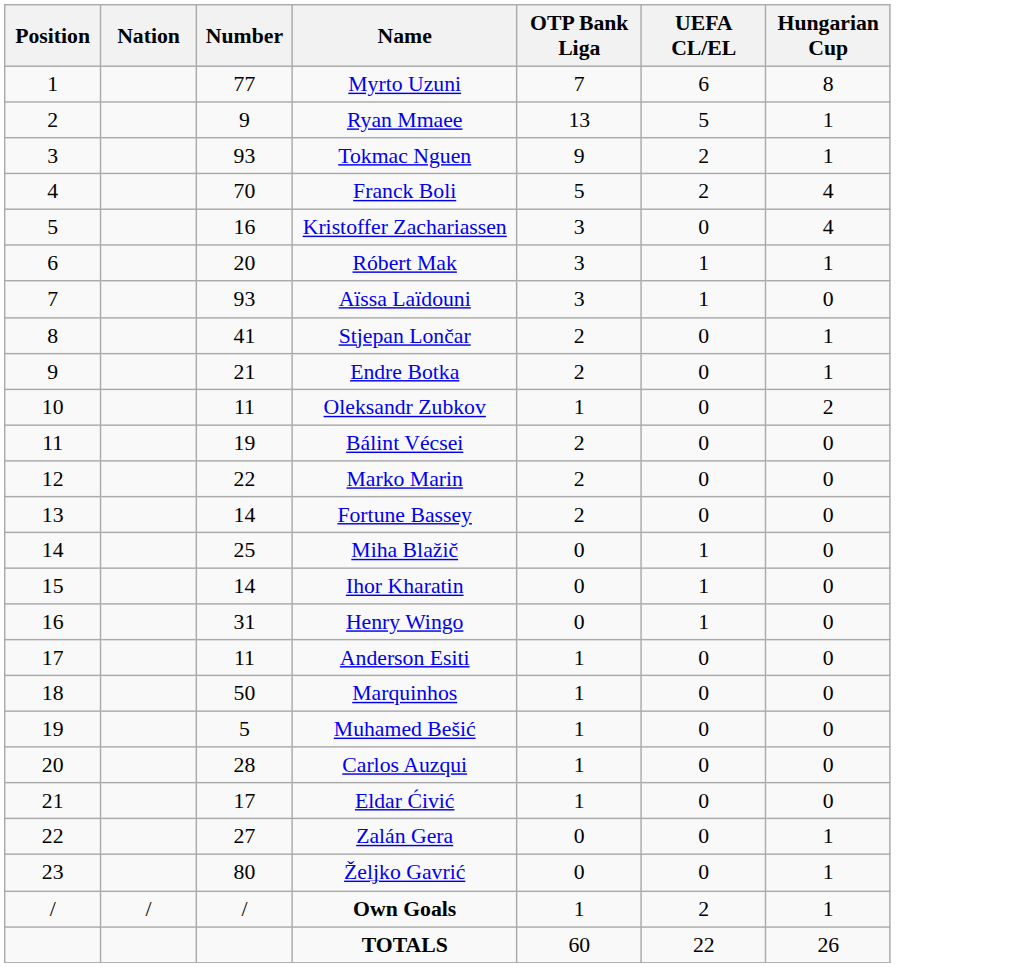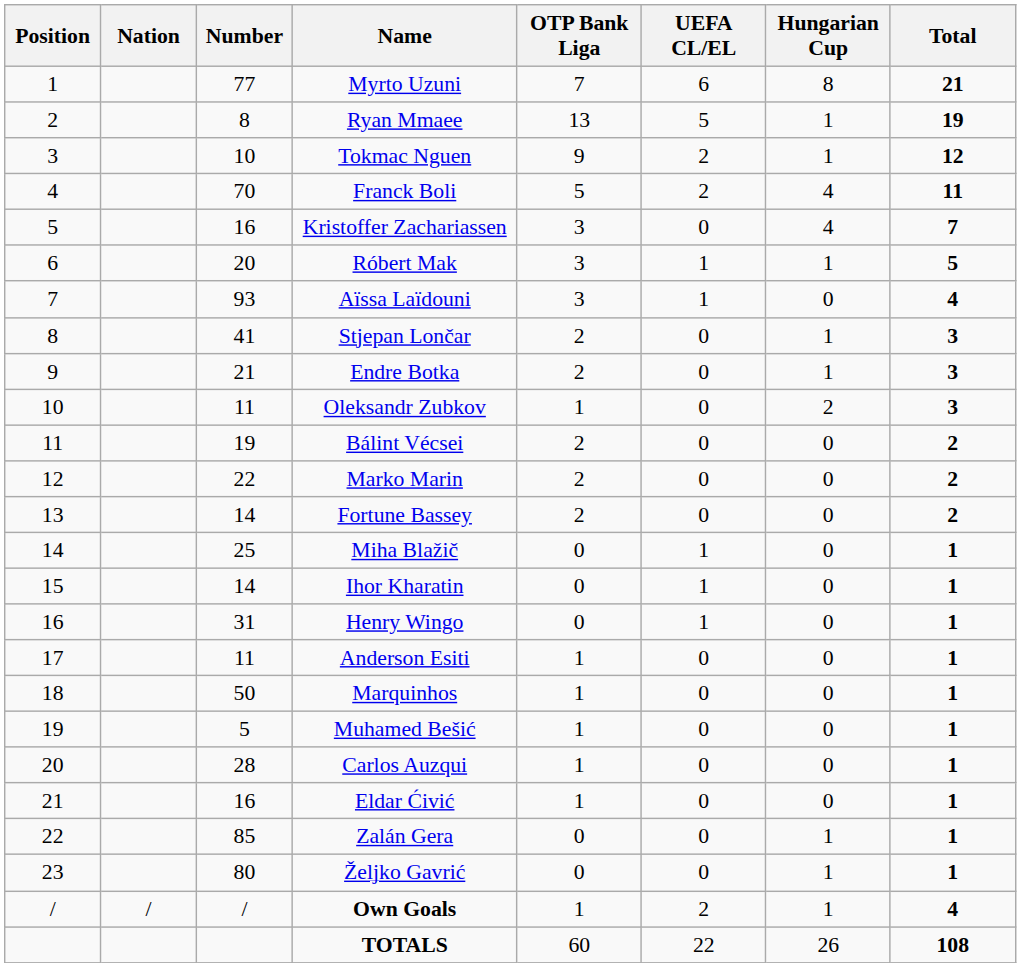 <table class="wikitable" style="font-size: 95%; text-align: center;">
 <tr>
 <th width=60>Position</th>
 <th width=60>Nation</th>
 <th width=60>Number</th>
 <th width=150>Name</th>
 <th width=80>OTP Bank Liga</th>
 <th width=80>UEFA CL/EL</th>
 <th width=80>Hungarian Cup</th>
+<th width=80>Total</th>
 </tr>
 <tr>
 <td>1</td>
 <td></td>
 <td>77</td>
 <td><a href='#'>Myrto Uzuni</a></td>
 <td>7</td>
 <td>6</td>
 <td>8</td>
+<td><strong>21</strong></td>
 </tr>
 <tr>
 <td>2</td>
 <td></td>
-<td>9</td>
+<td>8</td>
 <td><a href='#'>Ryan Mmaee</a></td>
 <td>13</td>
 <td>5</td>
 <td>1</td>
+<td><strong>19</strong></td>
 </tr>
 <tr>
 <td>3</td>
 <td></td>
-<td>93</td>
+<td>10</td>
 <td><a href='#'>Tokmac Nguen</a></td>
 <td>9</td>
 <td>2</td>
 <td>1</td>
+<td><strong>12</strong></td>
 </tr>
 <tr>
 <td>4</td>
 <td></td>
 <td>70</td>
 <td><a href='#'>Franck Boli</a></td>
 <td>5</td>
 <td>2</td>
 <td>4</td>
+<td><strong>11</strong></td>
 </tr>
 <tr>
 <td>5</td>
 <td></td>
 <td>16</td>
 <td><a href='#'>Kristoffer Zachariassen</a></td>
 <td>3</td>
 <td>0</td>
 <td>4</td>
+<td><strong>7</strong></td>
 </tr>
 <tr>
 <td>6</td>
 <td></td>
 <td>20</td>
 <td><a href='#'>Róbert Mak</a></td>
 <td>3</td>
 <td>1</td>
 <td>1</td>
+<td><strong>5</strong></td>
 </tr>
 <tr>
 <td>7</td>
 <td></td>
 <td>93</td>
 <td><a href='#'>Aïssa Laïdouni</a></td>
 <td>3</td>
 <td>1</td>
 <td>0</td>
+<td><strong>4</strong></td>
 </tr>
 <tr>
 <td>8</td>
 <td></td>
 <td>41</td>
 <td><a href='#'>Stjepan Lončar</a></td>
 <td>2</td>
 <td>0</td>
 <td>1</td>
+<td><strong>3</strong></td>
 </tr>
 <tr>
 <td>9</td>
 <td></td>
 <td>21</td>
 <td><a href='#'>Endre Botka</a></td>
 <td>2</td>
 <td>0</td>
 <td>1</td>
+<td><strong>3</strong></td>
 </tr>
 <tr>
 <td>10</td>
 <td></td>
 <td>11</td>
 <td><a href='#'>Oleksandr Zubkov</a></td>
 <td>1</td>
 <td>0</td>
 <td>2</td>
+<td><strong>3</strong></td>
 </tr>
 <tr>
 <td>11</td>
 <td></td>
 <td>19</td>
 <td><a href='#'>Bálint Vécsei</a></td>
 <td>2</td>
 <td>0</td>
 <td>0</td>
+<td><strong>2</strong></td>
 </tr>
 <tr>
 <td>12</td>
 <td></td>
 <td>22</td>
 <td><a href='#'>Marko Marin</a></td>
 <td>2</td>
 <td>0</td>
 <td>0</td>
+<td><strong>2</strong></td>
 </tr>
 <tr>
 <td>13</td>
 <td></td>
 <td>14</td>
 <td><a href='#'>Fortune Bassey</a></td>
 <td>2</td>
 <td>0</td>
 <td>0</td>
+<td><strong>2</strong></td>
 </tr>
 <tr>
 <td>14</td>
 <td></td>
 <td>25</td>
 <td><a href='#'>Miha Blažič</a></td>
 <td>0</td>
 <td>1</td>
 <td>0</td>
+<td><strong>1</strong></td>
 </tr>
 <tr>
 <td>15</td>
 <td></td>
 <td>14</td>
 <td><a href='#'>Ihor Kharatin</a></td>
 <td>0</td>
 <td>1</td>
 <td>0</td>
+<td><strong>1</strong></td>
 </tr>
 <tr>
 <td>16</td>
 <td></td>
 <td>31</td>
 <td><a href='#'>Henry Wingo</a></td>
 <td>0</td>
 <td>1</td>
 <td>0</td>
+<td><strong>1</strong></td>
 </tr>
 <tr>
 <td>17</td>
 <td></td>
 <td>11</td>
 <td><a href='#'>Anderson Esiti</a></td>
 <td>1</td>
 <td>0</td>
 <td>0</td>
+<td><strong>1</strong></td>
 </tr>
 <tr>
 <td>18</td>
 <td></td>
 <td>50</td>
 <td><a href='#'>Marquinhos</a></td>
 <td>1</td>
 <td>0</td>
 <td>0</td>
+<td><strong>1</strong></td>
 </tr>
 <tr>
 <td>19</td>
 <td></td>
 <td>5</td>
 <td><a href='#'>Muhamed Bešić</a></td>
 <td>1</td>
 <td>0</td>
 <td>0</td>
+<td><strong>1</strong></td>
 </tr>
 <tr>
 <td>20</td>
 <td></td>
 <td>28</td>
 <td><a href='#'>Carlos Auzqui</a></td>
 <td>1</td>
 <td>0</td>
 <td>0</td>
+<td><strong>1</strong></td>
 </tr>
 <tr>
 <td>21</td>
 <td></td>
-<td>17</td>
+<td>16</td>
 <td><a href='#'>Eldar Ćivić</a></td>
 <td>1</td>
 <td>0</td>
 <td>0</td>
+<td><strong>1</strong></td>
 </tr>
 <tr>
 <td>22</td>
 <td></td>
-<td>27</td>
+<td>85</td>
 <td><a href='#'>Zalán Gera</a></td>
 <td>0</td>
 <td>0</td>
 <td>1</td>
+<td><strong>1</strong></td>
 </tr>
 <tr>
 <td>23</td>
 <td></td>
 <td>80</td>
 <td><a href='#'>Željko Gavrić</a></td>
 <td>0</td>
 <td>0</td>
 <td>1</td>
+<td><strong>1</strong></td>
 </tr>
 <tr>
 <td>/</td>
 <td>/</td>
 <td>/</td>
 <td><strong>Own Goals</strong></td>
 <td>1</td>
 <td>2</td>
 <td>1</td>
+<td><strong>4</strong></td>
 </tr>
 <tr>
 <td></td>
 <td></td>
 <td></td>
 <td><strong>TOTALS</strong></td>
 <td>60</td>
 <td>22</td>
 <td>26</td>
+<td><strong>108</strong></td>
 </tr>
 </table>
